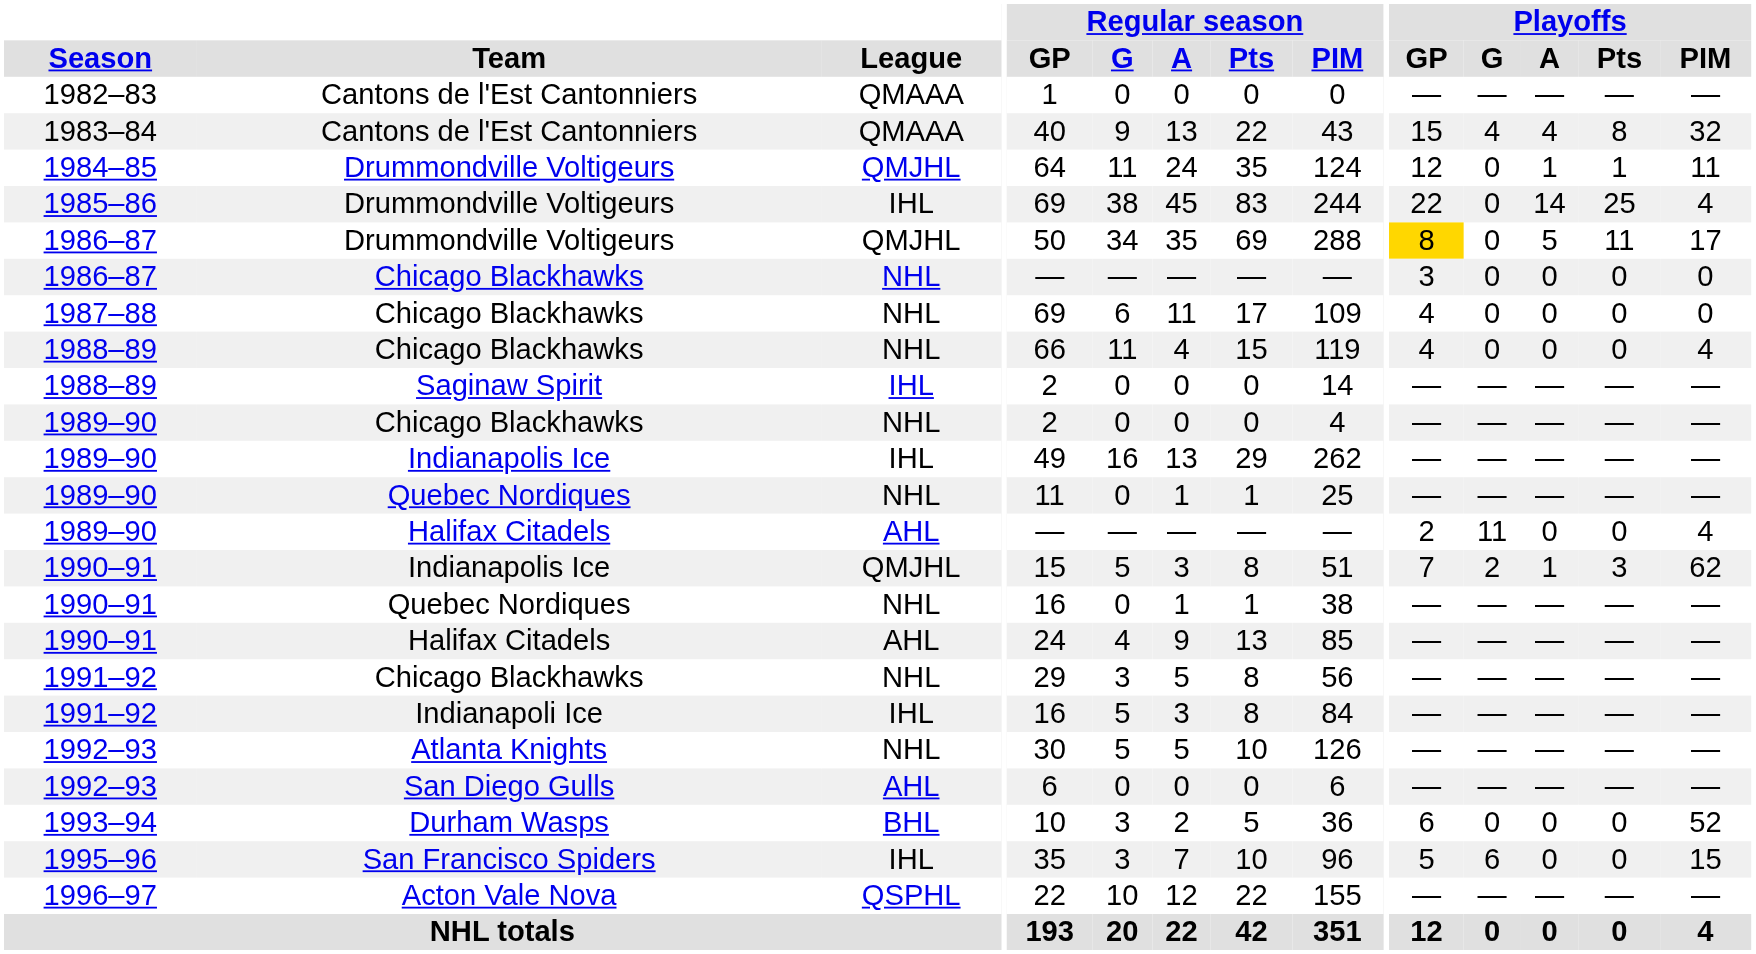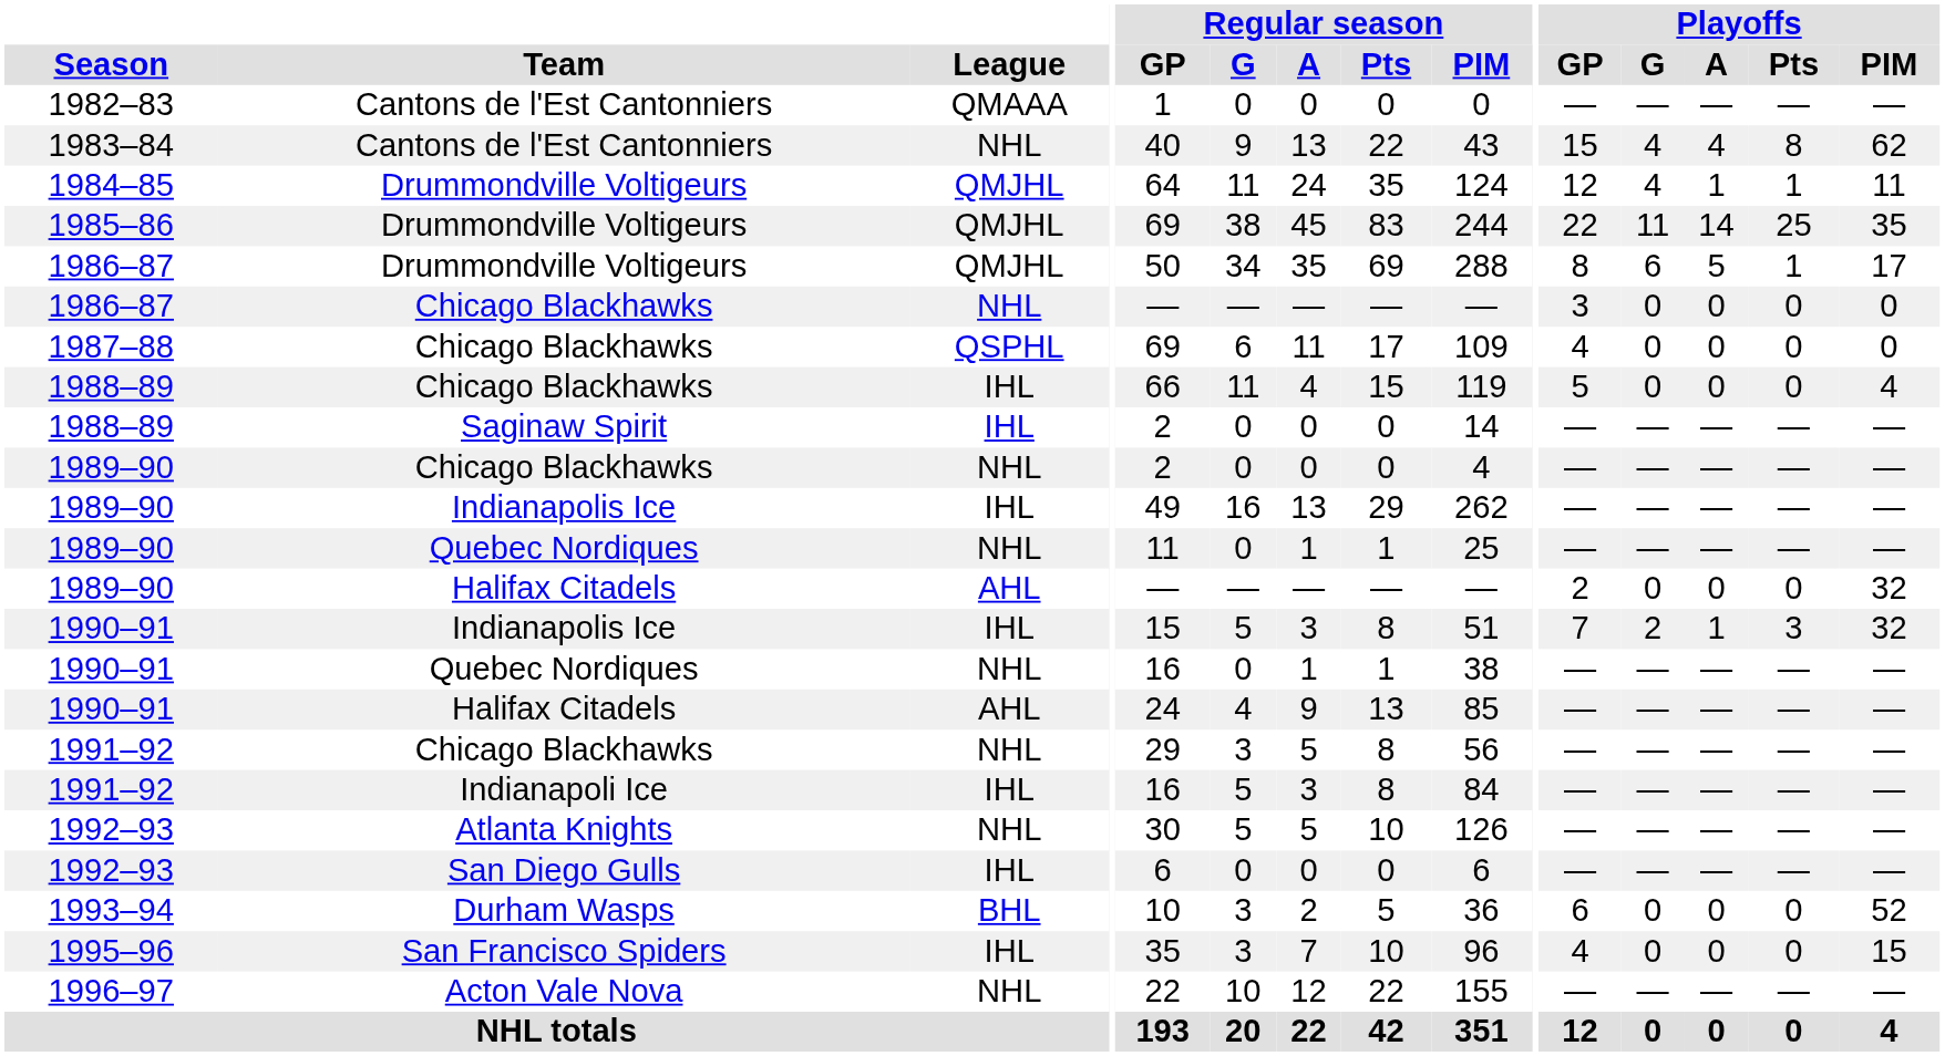 <table border="0" cellpadding="1" cellspacing="0" style="text-align:center; width:60em">
 <tr bgcolor="#e0e0e0">
 <th colspan="3" bgcolor="#ffffff"></th>
 <th rowspan="100" bgcolor="#ffffff"></th>
 <th colspan="5"><a href='#'>Regular season</a></th>
 <th rowspan="100" bgcolor="#ffffff"></th>
 <th colspan="5"><a href='#'>Playoffs</a></th>
 </tr>
 <tr bgcolor="#e0e0e0">
 <th><a href='#'>Season</a></th>
 <th>Team</th>
 <th>League</th>
 <th>GP</th>
 <th><a href='#'>G</a></th>
 <th><a href='#'>A</a></th>
 <th><a href='#'>Pts</a></th>
 <th><a href='#'>PIM</a></th>
 <th>GP</th>
 <th>G</th>
 <th>A</th>
 <th>Pts</th>
 <th>PIM</th>
 </tr>
 <tr>
 <td>1982–83</td>
 <td>Cantons de l'Est Cantonniers</td>
 <td>QMAAA</td>
 <td>1</td>
 <td>0</td>
 <td>0</td>
 <td>0</td>
 <td>0</td>
 <td>—</td>
 <td>—</td>
 <td>—</td>
 <td>—</td>
 <td>—</td>
 </tr>
 <tr bgcolor="#f0f0f0">
 <td>1983–84</td>
 <td>Cantons de l'Est Cantonniers</td>
-<td>QMAAA</td>
+<td>NHL</td>
 <td>40</td>
 <td>9</td>
 <td>13</td>
 <td>22</td>
 <td>43</td>
 <td>15</td>
 <td>4</td>
 <td>4</td>
 <td>8</td>
-<td>32</td>
+<td>62</td>
 </tr>
 <tr>
 <td><a href='#'>1984–85</a></td>
 <td><a href='#'>Drummondville Voltigeurs</a></td>
 <td><a href='#'>QMJHL</a></td>
 <td>64</td>
 <td>11</td>
 <td>24</td>
 <td>35</td>
 <td>124</td>
 <td>12</td>
-<td>0</td>
+<td>4</td>
 <td>1</td>
 <td>1</td>
 <td>11</td>
 </tr>
 <tr bgcolor="#f0f0f0">
 <td><a href='#'>1985–86</a></td>
 <td>Drummondville Voltigeurs</td>
-<td>IHL</td>
+<td>QMJHL</td>
 <td>69</td>
 <td>38</td>
 <td>45</td>
 <td>83</td>
 <td>244</td>
 <td>22</td>
-<td>0</td>
+<td>11</td>
 <td>14</td>
 <td>25</td>
-<td>4</td>
+<td>35</td>
 </tr>
 <tr>
 <td><a href='#'>1986–87</a></td>
 <td>Drummondville Voltigeurs</td>
 <td>QMJHL</td>
 <td>50</td>
 <td>34</td>
 <td>35</td>
 <td>69</td>
 <td>288</td>
-<td style="background: gold;">8</td>
-<td>0</td>
+<td>8</td>
+<td>6</td>
 <td>5</td>
-<td>11</td>
+<td>1</td>
 <td>17</td>
 </tr>
 <tr bgcolor="#f0f0f0">
 <td><a href='#'>1986–87</a></td>
 <td><a href='#'>Chicago Blackhawks</a></td>
 <td><a href='#'>NHL</a></td>
 <td>—</td>
 <td>—</td>
 <td>—</td>
 <td>—</td>
 <td>—</td>
 <td>3</td>
 <td>0</td>
 <td>0</td>
 <td>0</td>
 <td>0</td>
 </tr>
 <tr>
 <td><a href='#'>1987–88</a></td>
 <td>Chicago Blackhawks</td>
-<td>NHL</td>
+<td><a href='#'>QSPHL</a></td>
 <td>69</td>
 <td>6</td>
 <td>11</td>
 <td>17</td>
 <td>109</td>
 <td>4</td>
 <td>0</td>
 <td>0</td>
 <td>0</td>
 <td>0</td>
 </tr>
 <tr bgcolor="#f0f0f0">
 <td><a href='#'>1988–89</a></td>
 <td>Chicago Blackhawks</td>
-<td>NHL</td>
+<td>IHL</td>
 <td>66</td>
 <td>11</td>
 <td>4</td>
 <td>15</td>
 <td>119</td>
-<td>4</td>
+<td>5</td>
 <td>0</td>
 <td>0</td>
 <td>0</td>
 <td>4</td>
 </tr>
 <tr>
 <td><a href='#'>1988–89</a></td>
 <td><a href='#'>Saginaw Spirit</a></td>
 <td><a href='#'>IHL</a></td>
 <td>2</td>
 <td>0</td>
 <td>0</td>
 <td>0</td>
 <td>14</td>
 <td>—</td>
 <td>—</td>
 <td>—</td>
 <td>—</td>
 <td>—</td>
 </tr>
 <tr bgcolor="#f0f0f0">
 <td><a href='#'>1989–90</a></td>
 <td>Chicago Blackhawks</td>
 <td>NHL</td>
 <td>2</td>
 <td>0</td>
 <td>0</td>
 <td>0</td>
 <td>4</td>
 <td>—</td>
 <td>—</td>
 <td>—</td>
 <td>—</td>
 <td>—</td>
 </tr>
 <tr>
 <td><a href='#'>1989–90</a></td>
 <td><a href='#'>Indianapolis Ice</a></td>
 <td>IHL</td>
 <td>49</td>
 <td>16</td>
 <td>13</td>
 <td>29</td>
 <td>262</td>
 <td>—</td>
 <td>—</td>
 <td>—</td>
 <td>—</td>
 <td>—</td>
 </tr>
 <tr bgcolor="#f0f0f0">
 <td><a href='#'>1989–90</a></td>
 <td><a href='#'>Quebec Nordiques</a></td>
 <td>NHL</td>
 <td>11</td>
 <td>0</td>
 <td>1</td>
 <td>1</td>
 <td>25</td>
 <td>—</td>
 <td>—</td>
 <td>—</td>
 <td>—</td>
 <td>—</td>
 </tr>
 <tr>
 <td><a href='#'>1989–90</a></td>
 <td><a href='#'>Halifax Citadels</a></td>
 <td><a href='#'>AHL</a></td>
 <td>—</td>
 <td>—</td>
 <td>—</td>
 <td>—</td>
 <td>—</td>
 <td>2</td>
-<td>11</td>
 <td>0</td>
 <td>0</td>
-<td>4</td>
+<td>0</td>
+<td>32</td>
 </tr>
 <tr bgcolor="#f0f0f0">
 <td><a href='#'>1990–91</a></td>
 <td>Indianapolis Ice</td>
-<td>QMJHL</td>
+<td>IHL</td>
 <td>15</td>
 <td>5</td>
 <td>3</td>
 <td>8</td>
 <td>51</td>
 <td>7</td>
 <td>2</td>
 <td>1</td>
 <td>3</td>
-<td>62</td>
+<td>32</td>
 </tr>
 <tr>
 <td><a href='#'>1990–91</a></td>
 <td>Quebec Nordiques</td>
 <td>NHL</td>
 <td>16</td>
 <td>0</td>
 <td>1</td>
 <td>1</td>
 <td>38</td>
 <td>—</td>
 <td>—</td>
 <td>—</td>
 <td>—</td>
 <td>—</td>
 </tr>
 <tr bgcolor="#f0f0f0">
 <td><a href='#'>1990–91</a></td>
 <td>Halifax Citadels</td>
 <td>AHL</td>
 <td>24</td>
 <td>4</td>
 <td>9</td>
 <td>13</td>
 <td>85</td>
 <td>—</td>
 <td>—</td>
 <td>—</td>
 <td>—</td>
 <td>—</td>
 </tr>
 <tr>
 <td><a href='#'>1991–92</a></td>
 <td>Chicago Blackhawks</td>
 <td>NHL</td>
 <td>29</td>
 <td>3</td>
 <td>5</td>
 <td>8</td>
 <td>56</td>
 <td>—</td>
 <td>—</td>
 <td>—</td>
 <td>—</td>
 <td>—</td>
 </tr>
 <tr bgcolor="#f0f0f0">
 <td><a href='#'>1991–92</a></td>
 <td>Indianapoli Ice</td>
 <td>IHL</td>
 <td>16</td>
 <td>5</td>
 <td>3</td>
 <td>8</td>
 <td>84</td>
 <td>—</td>
 <td>—</td>
 <td>—</td>
 <td>—</td>
 <td>—</td>
 </tr>
 <tr>
 <td><a href='#'>1992–93</a></td>
 <td><a href='#'>Atlanta Knights</a></td>
 <td>NHL</td>
 <td>30</td>
 <td>5</td>
 <td>5</td>
 <td>10</td>
 <td>126</td>
 <td>—</td>
 <td>—</td>
 <td>—</td>
 <td>—</td>
 <td>—</td>
 </tr>
 <tr bgcolor="#f0f0f0">
 <td><a href='#'>1992–93</a></td>
 <td><a href='#'>San Diego Gulls</a></td>
-<td><a href='#'>AHL</a></td>
+<td>IHL</td>
 <td>6</td>
 <td>0</td>
 <td>0</td>
 <td>0</td>
 <td>6</td>
 <td>—</td>
 <td>—</td>
 <td>—</td>
 <td>—</td>
 <td>—</td>
 </tr>
 <tr>
 <td><a href='#'>1993–94</a></td>
 <td><a href='#'>Durham Wasps</a></td>
 <td><a href='#'>BHL</a></td>
 <td>10</td>
 <td>3</td>
 <td>2</td>
 <td>5</td>
 <td>36</td>
 <td>6</td>
 <td>0</td>
 <td>0</td>
 <td>0</td>
 <td>52</td>
 </tr>
 <tr bgcolor="#f0f0f0">
 <td><a href='#'>1995–96</a></td>
 <td><a href='#'>San Francisco Spiders</a></td>
 <td>IHL</td>
 <td>35</td>
 <td>3</td>
 <td>7</td>
 <td>10</td>
 <td>96</td>
-<td>5</td>
-<td>6</td>
+<td>4</td>
+<td>0</td>
 <td>0</td>
 <td>0</td>
 <td>15</td>
 </tr>
 <tr>
 <td><a href='#'>1996–97</a></td>
 <td><a href='#'>Acton Vale Nova</a></td>
-<td><a href='#'>QSPHL</a></td>
+<td>NHL</td>
 <td>22</td>
 <td>10</td>
 <td>12</td>
 <td>22</td>
 <td>155</td>
 <td>—</td>
 <td>—</td>
 <td>—</td>
 <td>—</td>
 <td>—</td>
 </tr>
 <tr bgcolor="#e0e0e0">
 <th colspan="3">NHL totals</th>
 <th>193</th>
 <th>20</th>
 <th>22</th>
 <th>42</th>
 <th>351</th>
 <th>12</th>
 <th>0</th>
 <th>0</th>
 <th>0</th>
 <th>4</th>
 </tr>
 </table>
